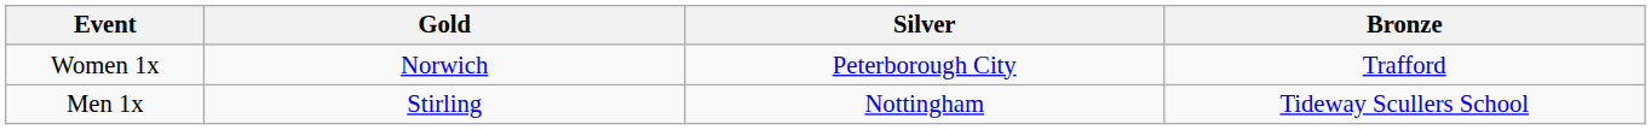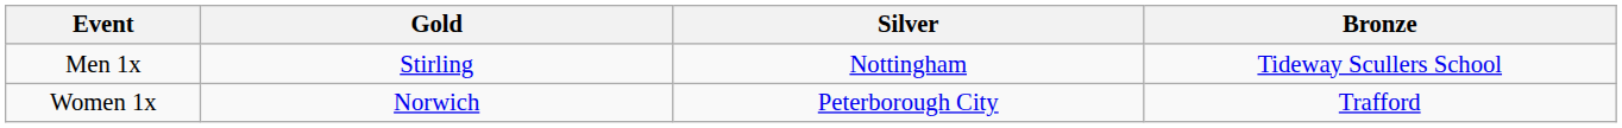 <table class="wikitable" style="text-align:center">
 <tr>
 <th width=120>Event</th>
 <th width=300>Gold</th>
 <th width=300>Silver</th>
 <th width=300>Bronze</th>
 </tr>
 <tr>
+<td>Men 1x</td>
+<td><a href='#'>Stirling</a></td>
+<td><a href='#'>Nottingham</a></td>
+<td><a href='#'>Tideway Scullers School</a></td>
+</tr>
+<tr>
 <td>Women 1x</td>
 <td><a href='#'>Norwich</a></td>
 <td><a href='#'>Peterborough City</a></td>
 <td><a href='#'>Trafford</a></td>
 </tr>
-<tr>
-<td>Men 1x</td>
-<td><a href='#'>Stirling</a></td>
-<td><a href='#'>Nottingham</a></td>
-<td><a href='#'>Tideway Scullers School</a></td>
-</tr>
 </table>
